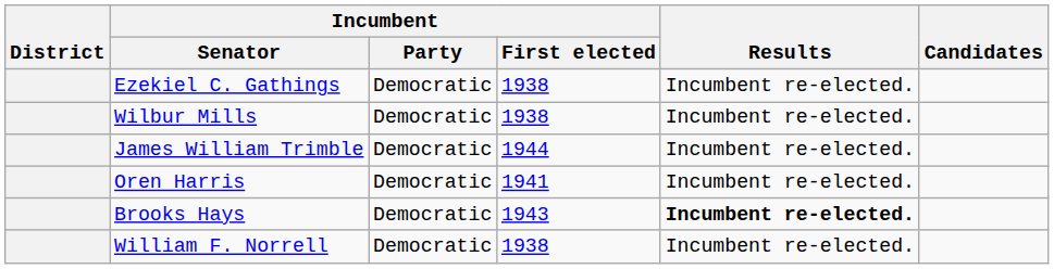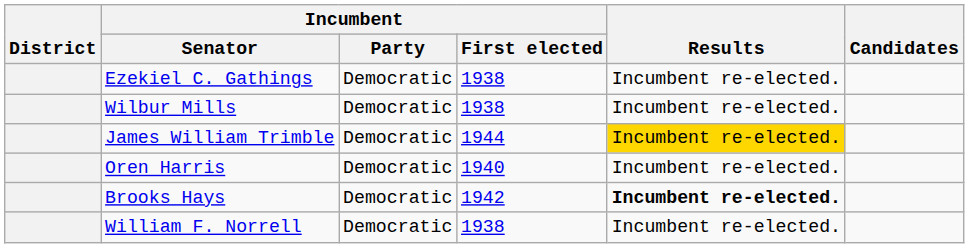 <table class=wikitable>
 <tr valign=bottom>
 <th rowspan=2>District</th>
 <th colspan=3>Incumbent</th>
 <th rowspan=2>Results</th>
 <th rowspan=2>Candidates</th>
 </tr>
 <tr>
 <th>Senator</th>
 <th>Party</th>
 <th>First elected</th>
 </tr>
 <tr>
 <th></th>
 <td><a href='#'>Ezekiel C. Gathings</a></td>
 <td>Democratic</td>
 <td><a href='#'>1938</a></td>
 <td>Incumbent re-elected.</td>
 <td nowrap></td>
 </tr>
 <tr>
 <th></th>
 <td><a href='#'>Wilbur Mills</a></td>
 <td>Democratic</td>
 <td><a href='#'>1938</a></td>
 <td>Incumbent re-elected.</td>
 <td nowrap></td>
 </tr>
 <tr>
 <th></th>
 <td><a href='#'>James William Trimble</a></td>
 <td>Democratic</td>
 <td><a href='#'>1944</a></td>
-<td>Incumbent re-elected.</td>
+<td style="background: gold;">Incumbent re-elected.</td>
 <td nowrap></td>
 </tr>
 <tr>
 <th></th>
 <td><a href='#'>Oren Harris</a></td>
 <td>Democratic</td>
-<td><a href='#'>1941</a></td>
+<td><a href='#'>1940</a></td>
 <td>Incumbent re-elected.</td>
 <td nowrap></td>
 </tr>
 <tr>
 <th></th>
 <td><a href='#'>Brooks Hays</a></td>
 <td>Democratic</td>
-<td><a href='#'>1943</a></td>
+<td><a href='#'>1942</a></td>
 <td><strong>Incumbent re-elected.</strong></td>
 <td nowrap></td>
 </tr>
 <tr>
 <th></th>
 <td><a href='#'>William F. Norrell</a></td>
 <td>Democratic</td>
 <td><a href='#'>1938</a></td>
 <td>Incumbent re-elected.</td>
 <td nowrap></td>
 </tr>
 </table>
